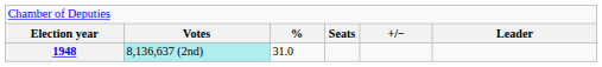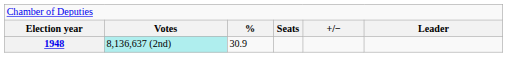 <table class="wikitable" style="width:50%; border:1px #AAAAFF solid">
 <tr>
 <td colspan=6><a href='#'>Chamber of Deputies</a></td>
 </tr>
 <tr>
 <th width=13%>Election year</th>
 <th width=16%>Votes</th>
 <th width=6%>%</th>
 <th width=1%>Seats</th>
 <th width=8%>+/−</th>
 <th width=18%>Leader</th>
 </tr>
 <tr>
 <th><a href='#'>1948</a></th>
 <td style="background: paleturquoise;">8,136,637 (2nd)</td>
-<td>31.0</td>
+<td>30.9</td>
 <td></td>
 <td></td>
 <td></td>
 </tr>
 </table>
